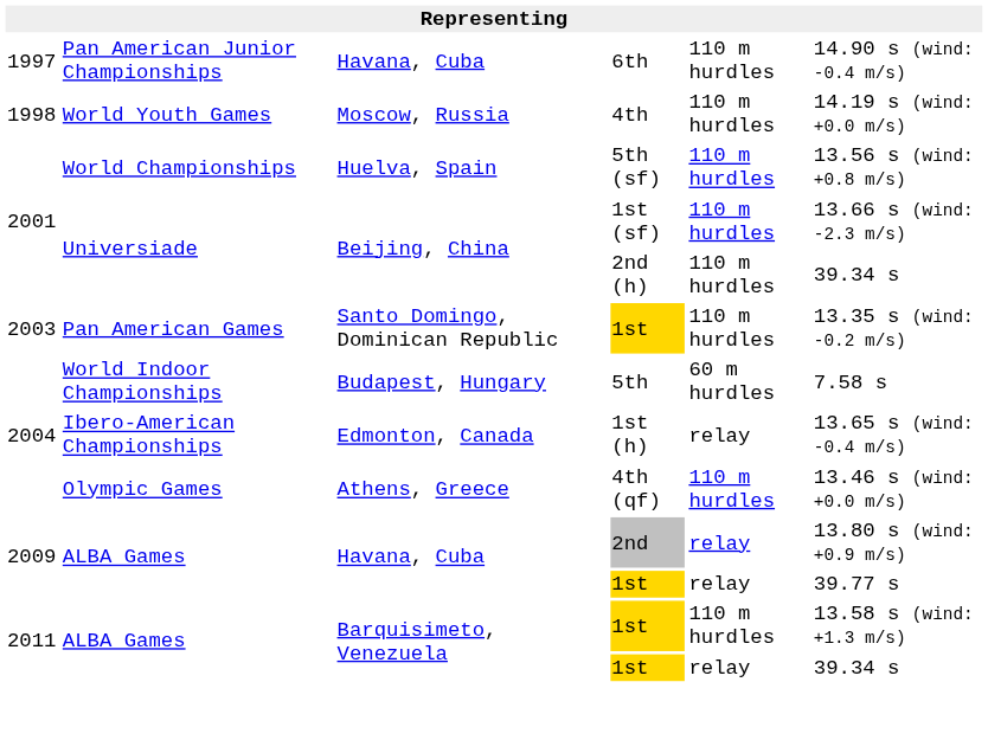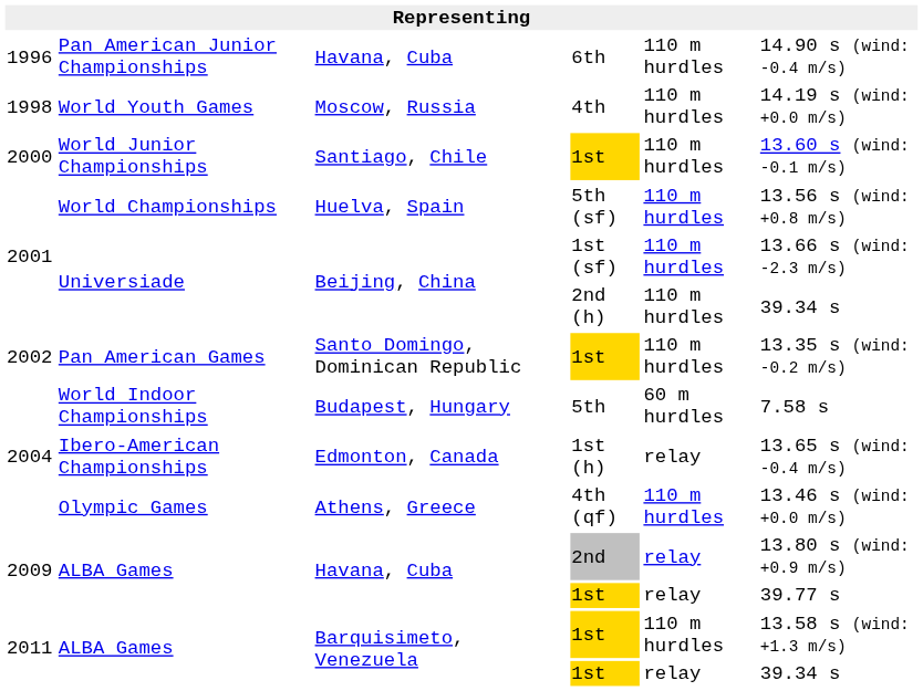 <table>
 <tr>
 <th bgcolor="#eeeeee" colspan="6">Representing </th>
 </tr>
 <tr>
-<td>1997</td>
+<td>1996</td>
 <td><a href='#'>Pan American Junior Championships</a></td>
 <td><a href='#'>Havana</a>, <a href='#'>Cuba</a></td>
 <td>6th</td>
 <td>110 m hurdles</td>
 <td>14.90 s <small>(wind: -0.4 m/s)</small></td>
 </tr>
 <tr>
 <td>1998</td>
 <td><a href='#'>World Youth Games</a></td>
 <td><a href='#'>Moscow</a>, <a href='#'>Russia</a></td>
 <td>4th</td>
 <td>110 m hurdles</td>
 <td>14.19 s <small>(wind: +0.0 m/s)</small></td>
+</tr>
+<tr>
+<td>2000</td>
+<td><a href='#'>World Junior Championships</a></td>
+<td><a href='#'>Santiago</a>, <a href='#'>Chile</a></td>
+<td bgcolor="gold">1st</td>
+<td>110 m hurdles</td>
+<td><a href='#'>13.60 s</a> <small>(wind: -0.1 m/s)</small></td>
 </tr>
 <tr>
 <td rowspan=3>2001</td>
 <td><a href='#'>World Championships</a></td>
 <td><a href='#'>Huelva</a>, <a href='#'>Spain</a></td>
 <td>5th (sf)</td>
 <td><a href='#'>110 m hurdles</a></td>
 <td>13.56 s <small>(wind: +0.8 m/s)</small></td>
 </tr>
 <tr>
 <td rowspan=2><a href='#'>Universiade</a></td>
 <td rowspan=2><a href='#'>Beijing</a>, <a href='#'>China</a></td>
 <td>1st (sf)</td>
 <td><a href='#'>110 m hurdles</a></td>
 <td>13.66 s <small>(wind: -2.3 m/s)</small></td>
 </tr>
 <tr>
 <td>2nd (h)</td>
 <td>110 m hurdles</td>
 <td>39.34 s</td>
 </tr>
 <tr>
-<td>2003</td>
+<td>2002</td>
 <td><a href='#'>Pan American Games</a></td>
 <td><a href='#'>Santo Domingo</a>, Dominican Republic</td>
 <td bgcolor="gold">1st</td>
 <td>110 m hurdles</td>
 <td>13.35 s <small>(wind: -0.2 m/s)</small></td>
 </tr>
 <tr>
 <td rowspan=3>2004</td>
 <td><a href='#'>World Indoor Championships</a></td>
 <td><a href='#'>Budapest</a>, <a href='#'>Hungary</a></td>
 <td>5th</td>
 <td>60 m hurdles</td>
 <td>7.58 s</td>
 </tr>
 <tr>
 <td><a href='#'>Ibero-American Championships</a></td>
 <td><a href='#'>Edmonton</a>, <a href='#'>Canada</a></td>
 <td>1st (h)</td>
 <td> relay</td>
 <td>13.65 s <small>(wind: -0.4 m/s)</small></td>
 </tr>
 <tr>
 <td><a href='#'>Olympic Games</a></td>
 <td><a href='#'>Athens</a>, <a href='#'>Greece</a></td>
 <td>4th (qf)</td>
 <td><a href='#'>110 m hurdles</a></td>
 <td>13.46 s <small>(wind: +0.0 m/s)</small></td>
 </tr>
 <tr>
 <td rowspan=2>2009</td>
 <td rowspan=2><a href='#'>ALBA Games</a></td>
 <td rowspan=2><a href='#'>Havana</a>, <a href='#'>Cuba</a></td>
 <td bgcolor=silver>2nd</td>
 <td><a href='#'> relay</a></td>
 <td>13.80 s <small>(wind: +0.9 m/s)</small></td>
 </tr>
 <tr>
 <td bgcolor=gold>1st</td>
 <td> relay</td>
 <td>39.77 s</td>
 </tr>
 <tr>
 <td rowspan=2>2011</td>
 <td rowspan=2><a href='#'>ALBA Games</a></td>
 <td rowspan=2><a href='#'>Barquisimeto</a>, <a href='#'>Venezuela</a></td>
 <td bgcolor=gold>1st</td>
 <td>110 m hurdles</td>
 <td>13.58 s <small>(wind: +1.3 m/s)</small></td>
 </tr>
 <tr>
 <td bgcolor=gold>1st</td>
 <td> relay</td>
 <td>39.34 s</td>
 </tr>
 </table>
